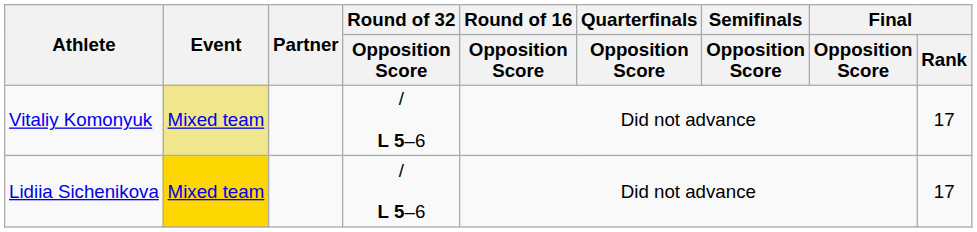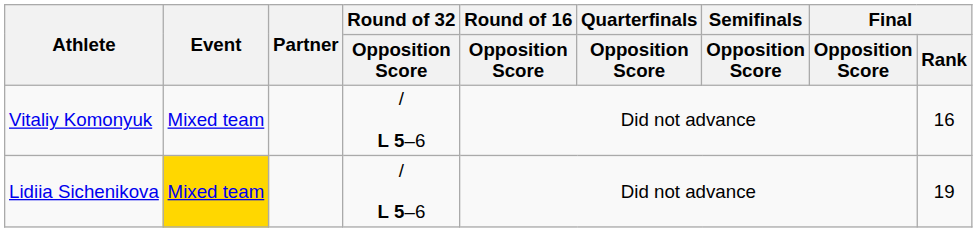 <table class="wikitable" border="1" style="font-size:90%">
 <tr>
 <th rowspan=2>Athlete</th>
 <th rowspan=2>Event</th>
 <th rowspan=2>Partner</th>
 <th>Round of 32</th>
 <th>Round of 16</th>
 <th>Quarterfinals</th>
 <th>Semifinals</th>
 <th colspan=2>Final</th>
 </tr>
 <tr>
 <th>Opposition<br>Score</th>
 <th>Opposition<br>Score</th>
 <th>Opposition<br>Score</th>
 <th>Opposition<br>Score</th>
 <th>Opposition<br>Score</th>
 <th>Rank</th>
 </tr>
 <tr>
 <td><a href='#'>Vitaliy Komonyuk</a></td>
-<td style="background: khaki;"><a href='#'>Mixed team</a></td>
+<td><a href='#'>Mixed team</a></td>
 <td></td>
 <td align=center>/ <br>  <br> <strong>L</strong> <strong>5</strong>–6</td>
 <td colspan=4 align=center>Did not advance</td>
-<td align=center>17</td>
+<td align=center>16</td>
 </tr>
 <tr>
 <td><a href='#'>Lidiia Sichenikova</a></td>
 <td style="background: gold;"><a href='#'>Mixed team</a></td>
 <td></td>
 <td align=center>/ <br>  <br> <strong>L</strong> <strong>5</strong>–6</td>
 <td colspan=4 align=center>Did not advance</td>
-<td align=center>17</td>
+<td align=center>19</td>
 </tr>
 </table>
